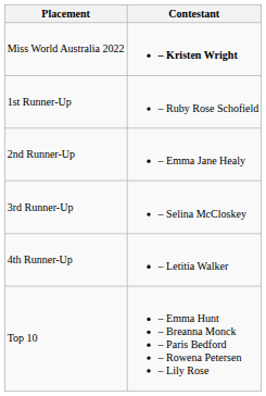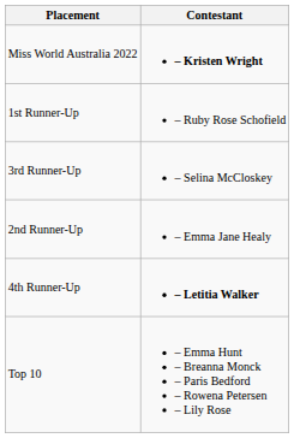 <table class="wikitable sortable" style="font-size: 95%;">
 <tr>
 <th>Placement</th>
 <th>Contestant</th>
 </tr>
 <tr>
 <td>Miss World Australia 2022</td>
 <td><strong><br><ul><li> – Kristen Wright</li></ul></strong></td>
 </tr>
 <tr>
 <td>1st Runner-Up</td>
 <td><br><ul><li> – Ruby Rose Schofield</li></ul></td>
 </tr>
 <tr>
+<td>3rd Runner-Up</td>
+<td><br><ul><li> – Selina McCloskey</li></ul></td>
+</tr>
+<tr>
 <td>2nd Runner-Up</td>
 <td><br><ul><li> – Emma Jane Healy</li></ul></td>
 </tr>
 <tr>
-<td>3rd Runner-Up</td>
-<td><br><ul><li> – Selina McCloskey</li></ul></td>
-</tr>
-<tr>
 <td>4th Runner-Up</td>
-<td><br><ul><li> – Letitia Walker</li></ul></td>
+<td><strong><br><ul><li> – Letitia Walker</li></ul></strong></td>
 </tr>
 <tr>
 <td>Top 10</td>
 <td><br><ul><li> – Emma Hunt</li><li> – Breanna Monck</li><li> – Paris Bedford</li><li> – Rowena Petersen</li><li> – Lily Rose</li></ul></td>
 </tr>
 </table>
